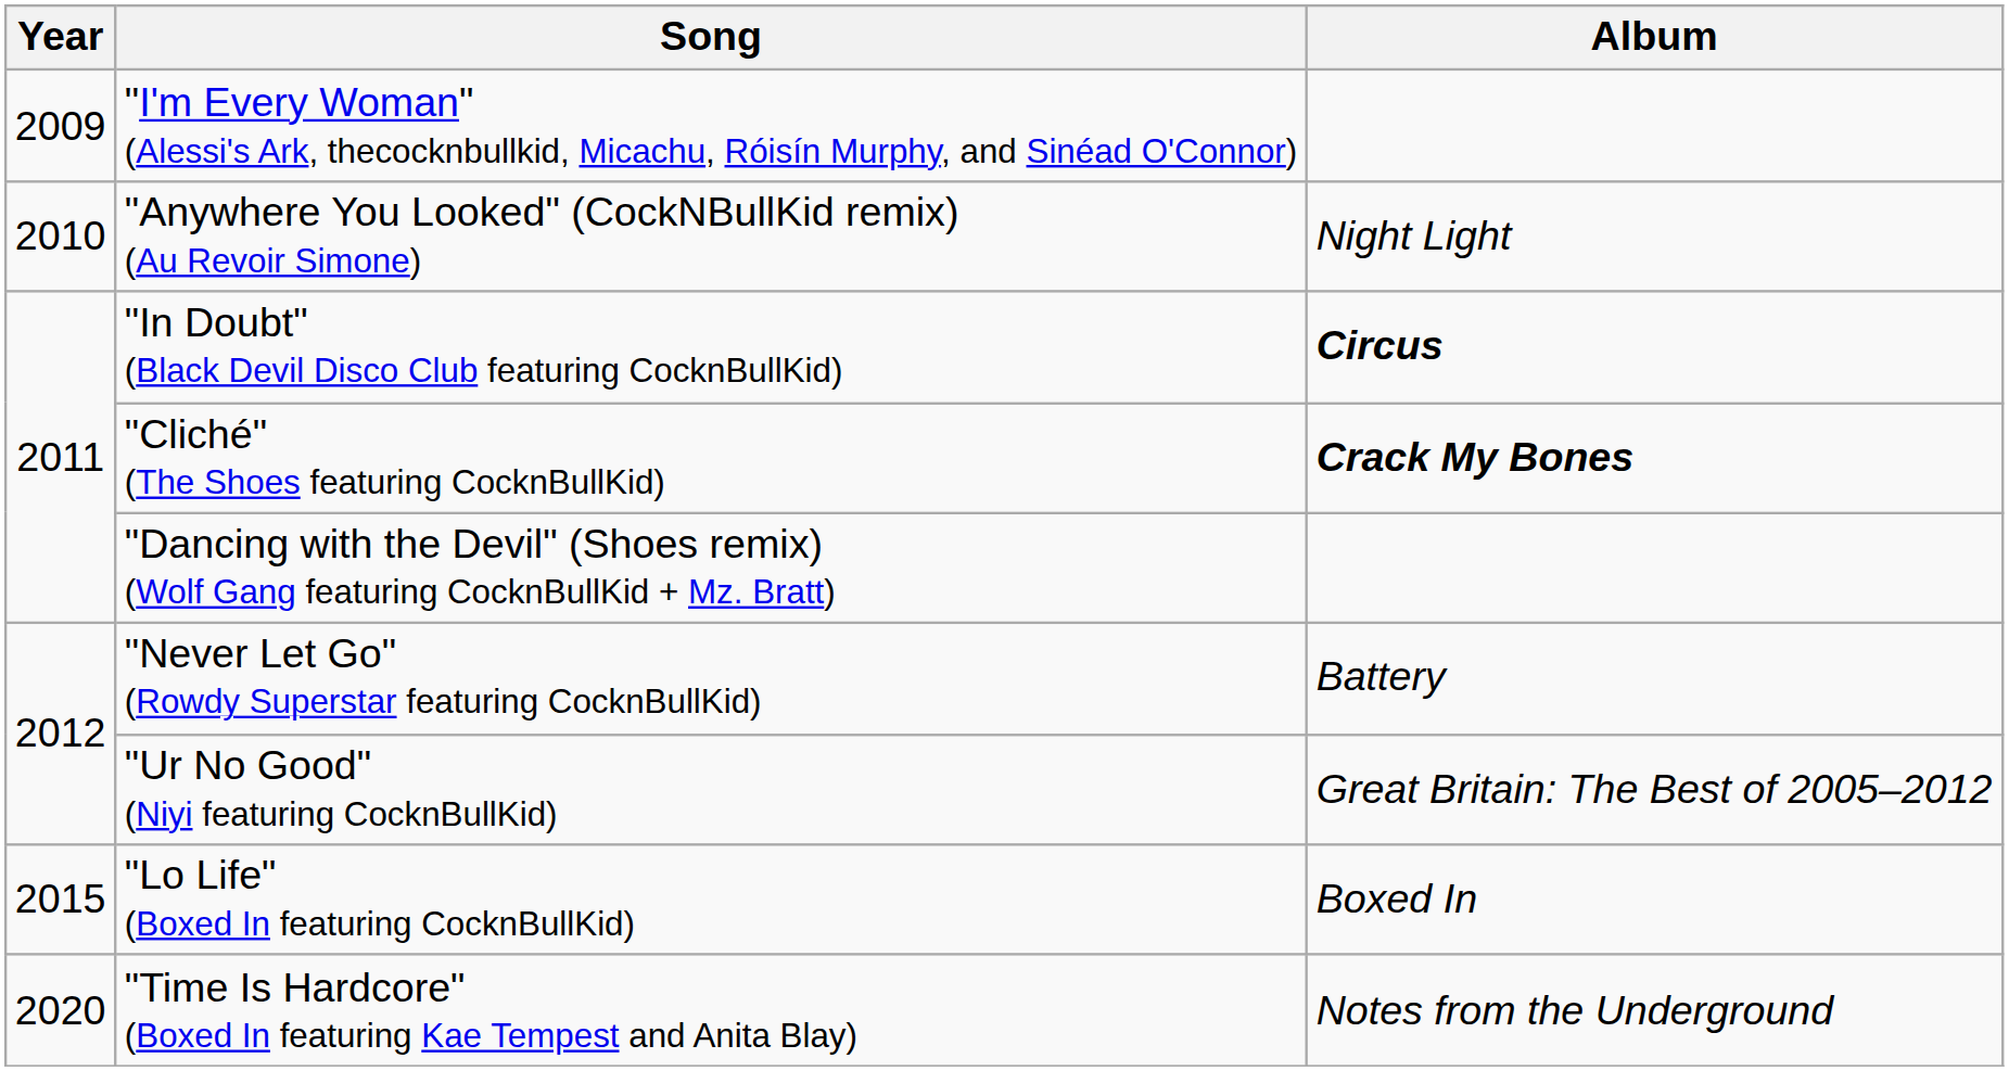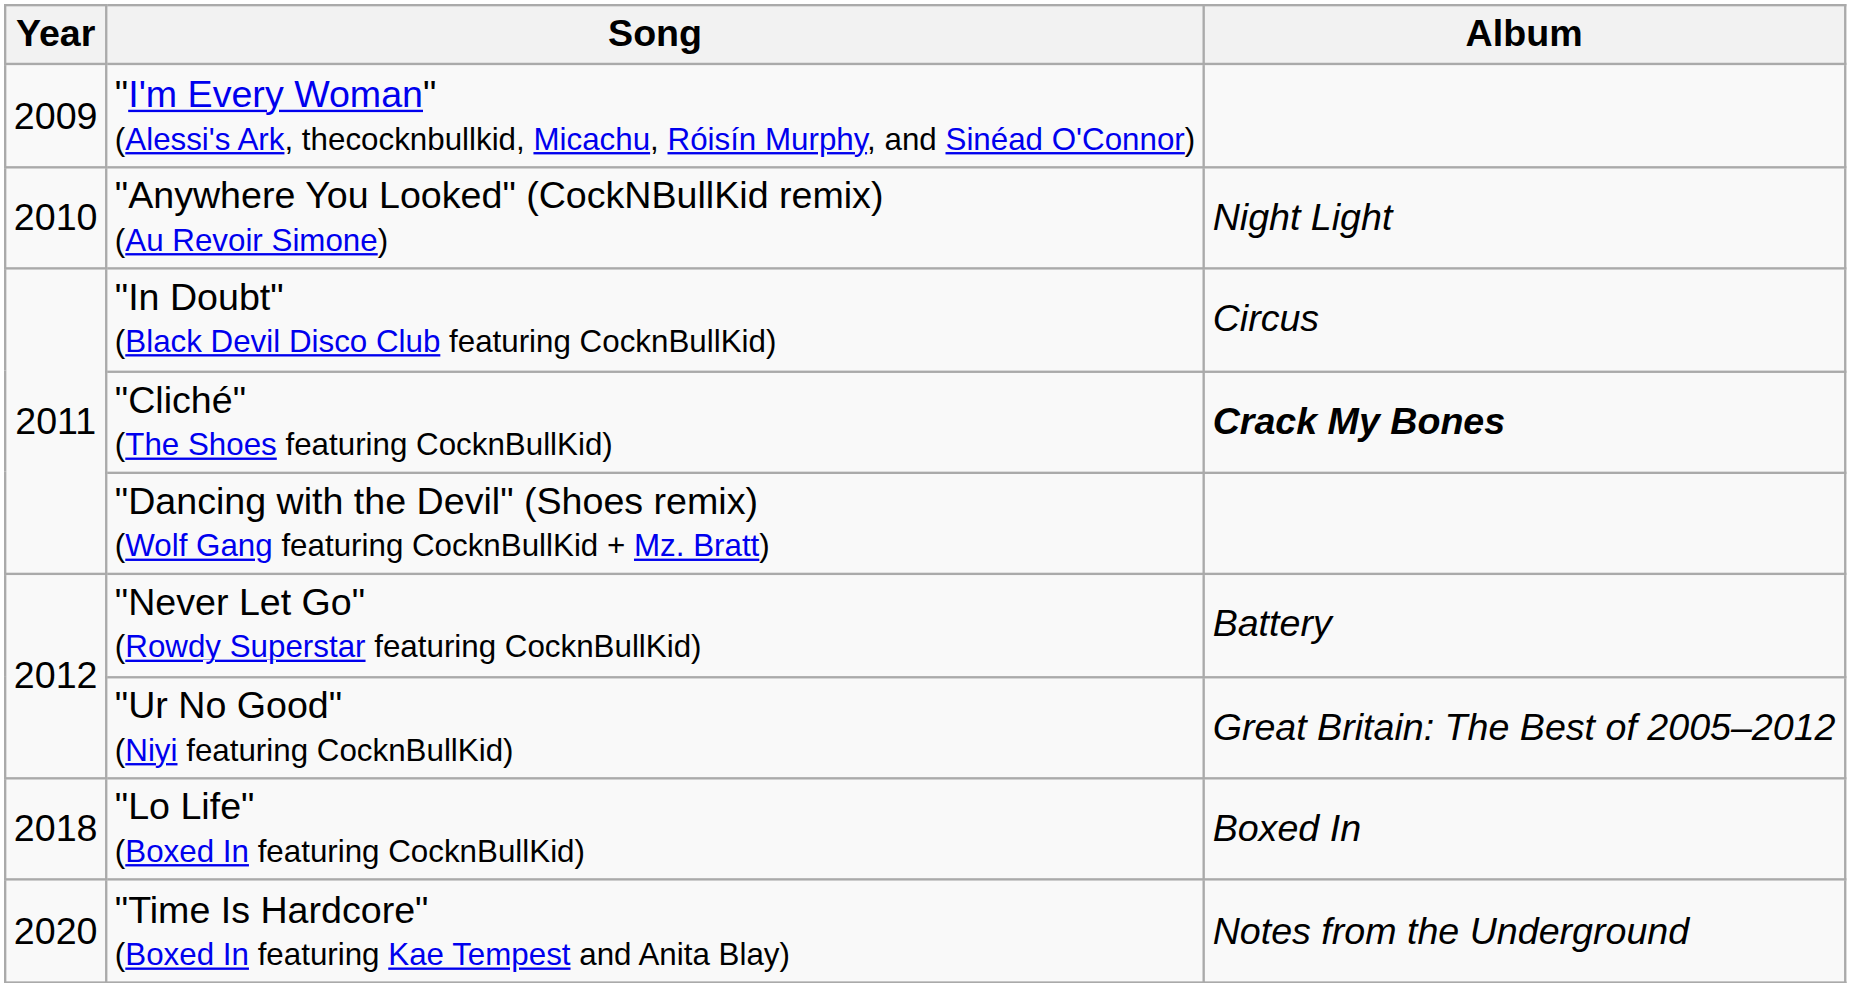 <table class="wikitable">
 <tr>
 <th>Year</th>
 <th>Song</th>
 <th>Album</th>
 </tr>
 <tr>
 <td style="text-align:center;" rowspan="1">2009</td>
 <td>"<a href='#'>I'm Every Woman</a>"<br><small>(<a href='#'>Alessi's Ark</a>, thecocknbullkid, <a href='#'>Micachu</a>, <a href='#'>Róisín Murphy</a>, and <a href='#'>Sinéad O'Connor</a>)</small></td>
 <td></td>
 </tr>
 <tr>
 <td style="text-align:center;" rowspan="1">2010</td>
 <td>"Anywhere You Looked" (CockNBullKid remix)<br><small>(<a href='#'>Au Revoir Simone</a>)</small></td>
 <td rowspan="1"><em>Night Light</em></td>
 </tr>
 <tr>
 <td style="text-align:center;" rowspan="3">2011</td>
 <td>"In Doubt"<br><small>(<a href='#'>Black Devil Disco Club</a> featuring CocknBullKid)</small></td>
-<td rowspan="1"><strong><em>Circus</em></strong></td>
+<td rowspan="1"><em>Circus</em></td>
 </tr>
 <tr>
 <td>"Cliché"<br><small>(<a href='#'>The Shoes</a> featuring CocknBullKid)</small></td>
 <td rowspan="1"><strong><em>Crack My Bones</em></strong></td>
 </tr>
 <tr>
 <td>"Dancing with the Devil" (Shoes remix)<br><small>(<a href='#'>Wolf Gang</a> featuring CocknBullKid + <a href='#'>Mz. Bratt</a>)</small></td>
 <td></td>
 </tr>
 <tr>
 <td style="text-align:center;" rowspan="2">2012</td>
 <td>"Never Let Go"<br><small>(<a href='#'>Rowdy Superstar</a> featuring CocknBullKid)</small></td>
 <td rowspan="1"><em>Battery</em></td>
 </tr>
 <tr>
 <td>"Ur No Good"<br><small>(<a href='#'>Niyi</a> featuring CocknBullKid)</small></td>
 <td rowspan="1"><em>Great Britain: The Best of 2005–2012</em></td>
 </tr>
 <tr>
-<td style="text-align:center;" rowspan="1">2015</td>
+<td style="text-align:center;" rowspan="1">2018</td>
 <td>"Lo Life"<br><small>(<a href='#'>Boxed In</a> featuring CocknBullKid)</small></td>
 <td><em>Boxed In</em></td>
 </tr>
 <tr>
 <td style="text-align:center;" rowspan="1">2020</td>
 <td>"Time Is Hardcore"<br><small>(<a href='#'>Boxed In</a> featuring <a href='#'>Kae Tempest</a> and Anita Blay)</small></td>
 <td><em>Notes from the Underground</em></td>
 </tr>
 <tr>
 </tr>
 </table>
